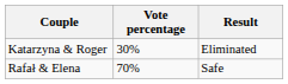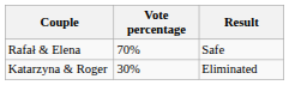 <table class="wikitable">
 <tr>
 <th style="width:130px;">Couple</th>
 <th style="width:100px;">Vote percentage</th>
 <th style="width:100px;">Result</th>
 </tr>
 <tr>
+<td>Rafał & Elena</td>
+<td>70%</td>
+<td>Safe</td>
+</tr>
+<tr>
 <td>Katarzyna & Roger</td>
 <td>30%</td>
 <td>Eliminated</td>
 </tr>
-<tr>
-<td>Rafał & Elena</td>
-<td>70%</td>
-<td>Safe</td>
-</tr>
 </table>
